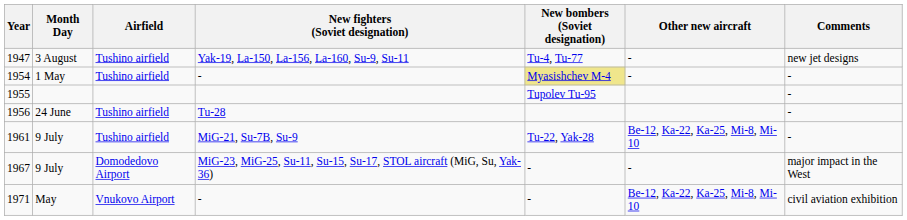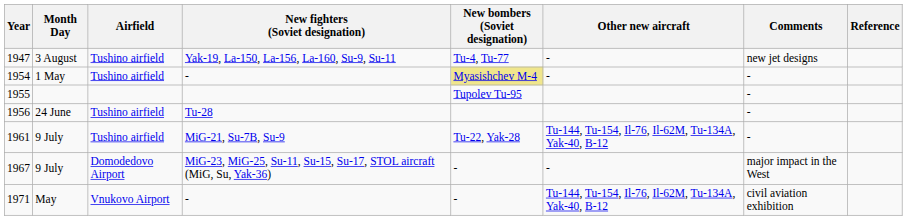 <table class="wikitable sortable">
 <tr>
 <th>Year</th>
 <th>Month Day</th>
 <th>Airfield</th>
 <th>New fighters<br>(Soviet designation)</th>
 <th>New bombers<br>(Soviet designation)</th>
 <th>Other new aircraft</th>
 <th>Comments</th>
+<th>Reference</th>
 </tr>
 <tr>
 <td>1947</td>
 <td>3 August</td>
 <td><a href='#'>Tushino airfield</a></td>
 <td><a href='#'>Yak-19</a>, <a href='#'>La-150</a>, <a href='#'>La-156</a>, <a href='#'>La-160</a>, <a href='#'>Su-9</a>, <a href='#'>Su-11</a></td>
 <td><a href='#'>Tu-4</a>, <a href='#'>Tu-77</a></td>
 <td>-</td>
 <td>new jet designs</td>
+<td></td>
 </tr>
 <tr>
 <td>1954</td>
 <td>1 May</td>
 <td><a href='#'>Tushino airfield</a></td>
 <td>-</td>
 <td style="background: khaki;"><a href='#'>Myasishchev M-4</a></td>
 <td>-</td>
 <td>-</td>
+<td></td>
 </tr>
 <tr>
 <td>1955</td>
 <td> </td>
 <td> </td>
 <td> </td>
 <td><a href='#'>Tupolev Tu-95</a></td>
 <td> </td>
 <td>-</td>
+<td></td>
 </tr>
 <tr>
 <td>1956</td>
 <td>24 June</td>
 <td><a href='#'>Tushino airfield</a></td>
 <td><a href='#'>Tu-28</a></td>
 <td> </td>
 <td> </td>
 <td>-</td>
+<td></td>
 </tr>
 <tr>
 <td>1961</td>
 <td>9 July</td>
 <td><a href='#'>Tushino airfield</a></td>
 <td><a href='#'>MiG-21</a>, <a href='#'>Su-7B</a>, <a href='#'>Su-9</a></td>
 <td><a href='#'>Tu-22</a>, <a href='#'>Yak-28</a></td>
-<td><a href='#'>Be-12</a>, <a href='#'>Ka-22</a>, <a href='#'>Ka-25</a>, <a href='#'>Mi-8</a>, <a href='#'>Mi-10</a></td>
+<td><a href='#'>Tu-144</a>, <a href='#'>Tu-154</a>, <a href='#'>Il-76</a>, <a href='#'>Il-62M</a>, <a href='#'>Tu-134A</a>, <a href='#'>Yak-40</a>, <a href='#'>B-12</a></td>
 <td>-</td>
+<td></td>
 </tr>
 <tr>
 <td>1967</td>
 <td>9 July</td>
 <td><a href='#'>Domodedovo Airport</a></td>
 <td><a href='#'>MiG-23</a>, <a href='#'>MiG-25</a>, <a href='#'>Su-11</a>, <a href='#'>Su-15</a>, <a href='#'>Su-17</a>, <a href='#'>STOL aircraft</a> (MiG, Su, <a href='#'>Yak-36</a>)</td>
 <td>-</td>
 <td>-</td>
 <td>major impact in the West</td>
+<td></td>
 </tr>
 <tr>
 <td>1971</td>
 <td>May</td>
 <td><a href='#'>Vnukovo Airport</a></td>
 <td>-</td>
 <td>-</td>
-<td><a href='#'>Be-12</a>, <a href='#'>Ka-22</a>, <a href='#'>Ka-25</a>, <a href='#'>Mi-8</a>, <a href='#'>Mi-10</a></td>
+<td><a href='#'>Tu-144</a>, <a href='#'>Tu-154</a>, <a href='#'>Il-76</a>, <a href='#'>Il-62M</a>, <a href='#'>Tu-134A</a>, <a href='#'>Yak-40</a>, <a href='#'>B-12</a></td>
 <td>civil aviation exhibition</td>
+<td></td>
 </tr>
 </table>
